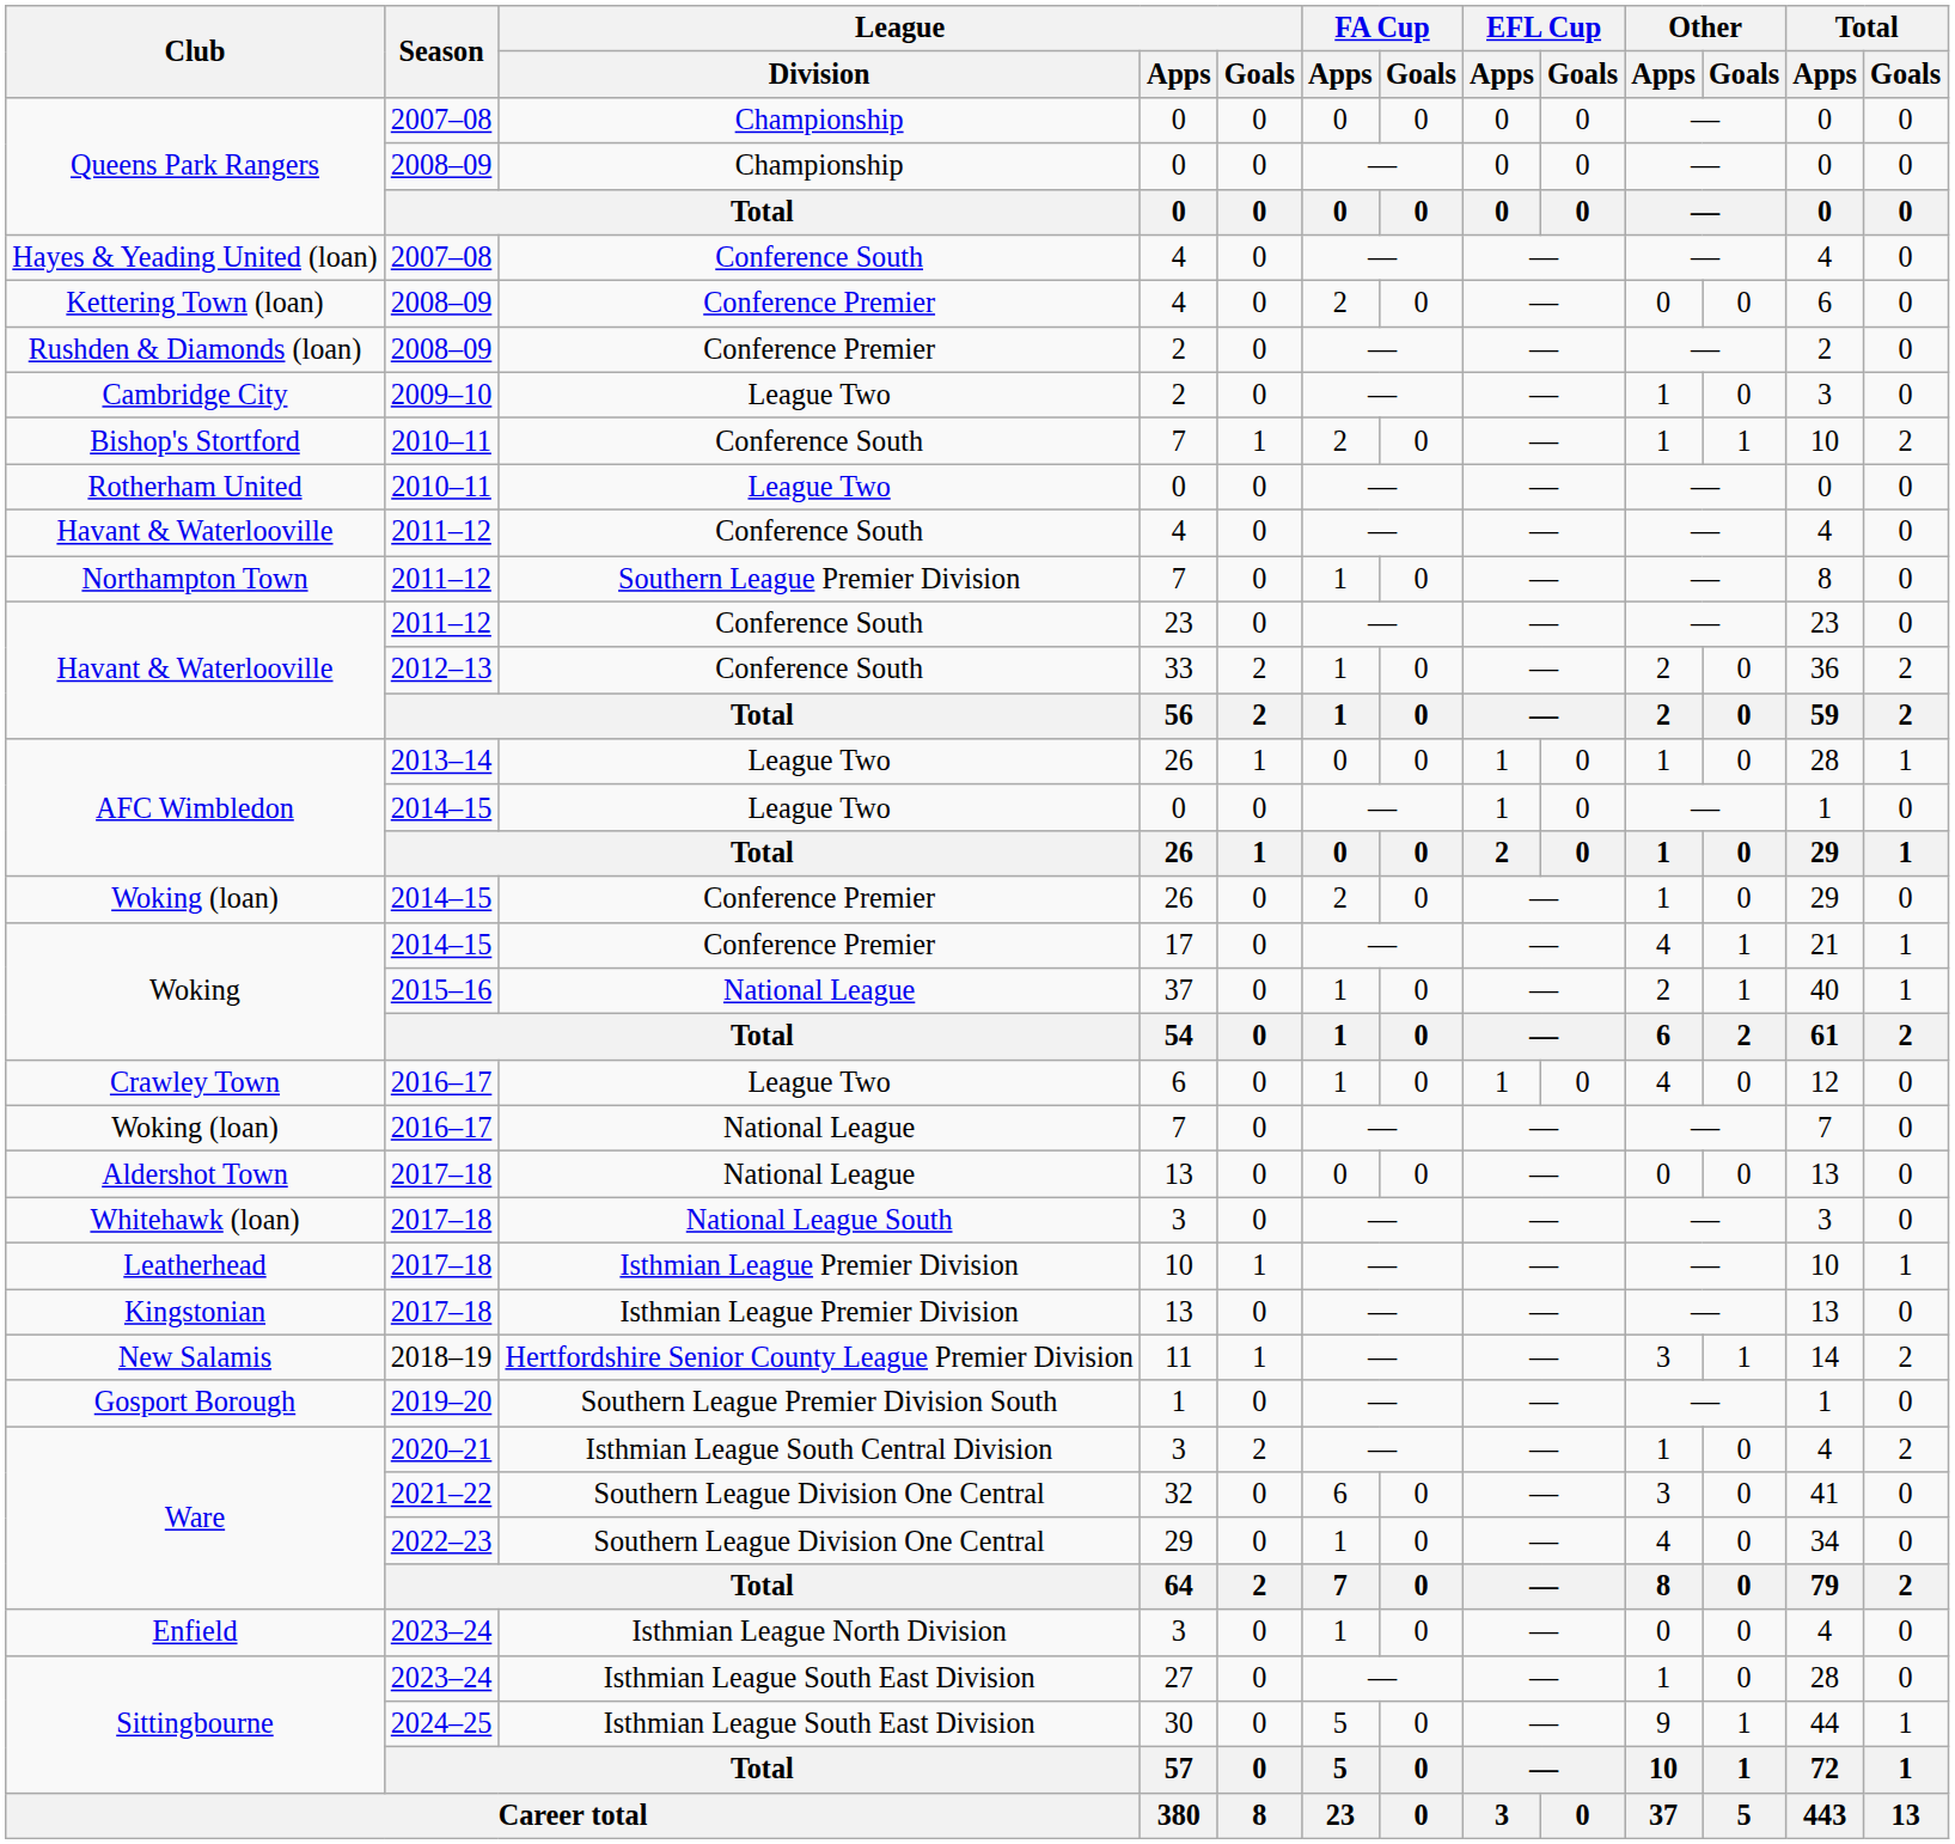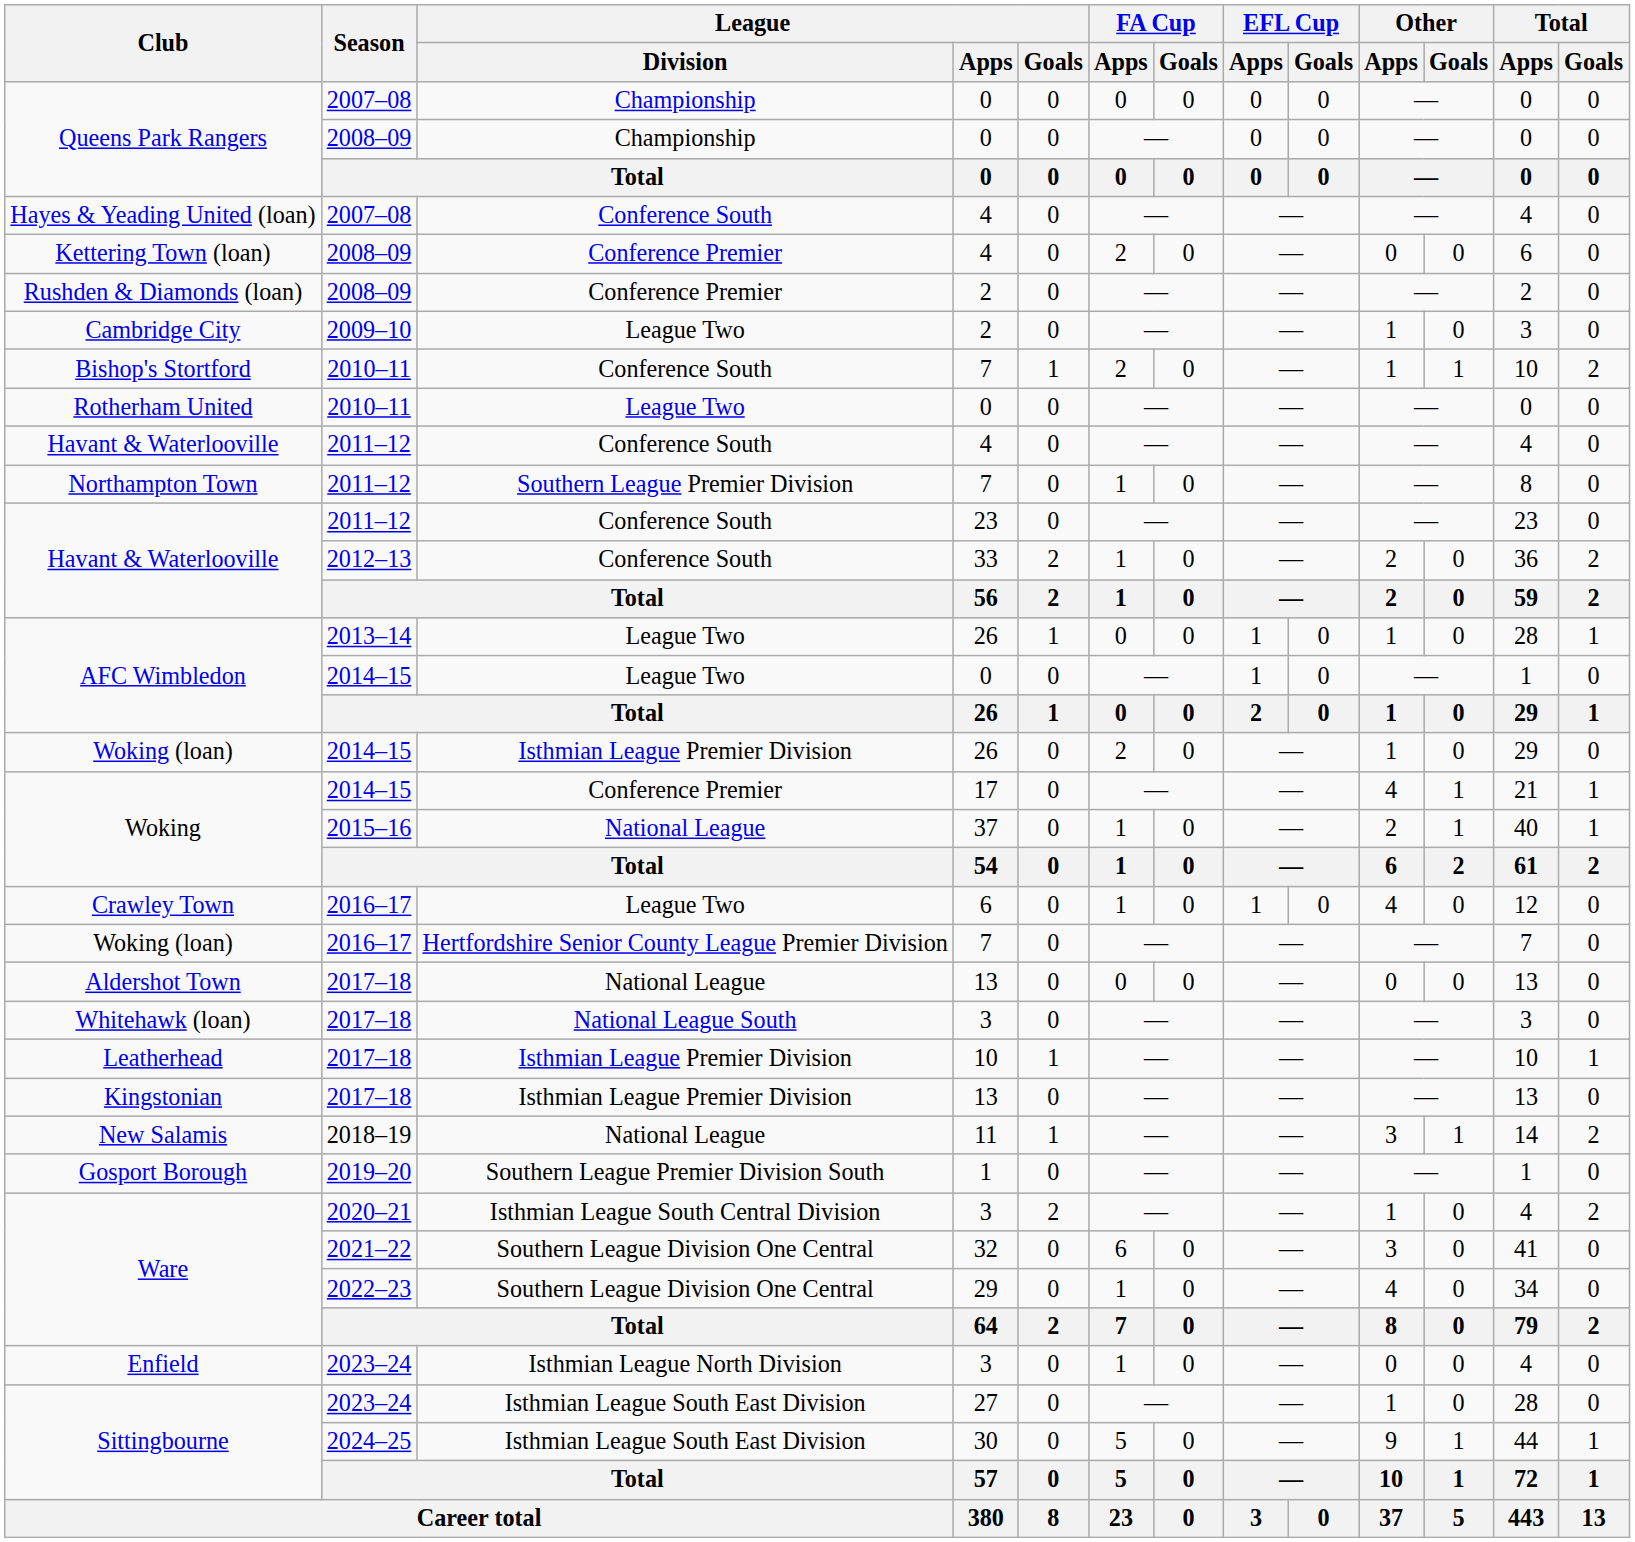 <table class="wikitable" style="text-align:center">
 <tr>
 <th rowspan="2">Club</th>
 <th rowspan="2">Season</th>
 <th colspan="3">League</th>
 <th colspan="2"><a href='#'>FA Cup</a></th>
 <th colspan="2"><a href='#'>EFL Cup</a></th>
 <th colspan="2">Other</th>
 <th colspan="2">Total</th>
 </tr>
 <tr>
 <th>Division</th>
 <th>Apps</th>
 <th>Goals</th>
 <th>Apps</th>
 <th>Goals</th>
 <th>Apps</th>
 <th>Goals</th>
 <th>Apps</th>
 <th>Goals</th>
 <th>Apps</th>
 <th>Goals</th>
 </tr>
 <tr>
 <td rowspan="3"><a href='#'>Queens Park Rangers</a></td>
 <td><a href='#'>2007–08</a></td>
 <td><a href='#'>Championship</a></td>
 <td>0</td>
 <td>0</td>
 <td>0</td>
 <td>0</td>
 <td>0</td>
 <td>0</td>
 <td colspan="2">—</td>
 <td>0</td>
 <td>0</td>
 </tr>
 <tr>
 <td><a href='#'>2008–09</a></td>
 <td>Championship</td>
 <td>0</td>
 <td>0</td>
 <td colspan="2">—</td>
 <td>0</td>
 <td>0</td>
 <td colspan="2">—</td>
 <td>0</td>
 <td>0</td>
 </tr>
 <tr>
 <th colspan="2">Total</th>
 <th>0</th>
 <th>0</th>
 <th>0</th>
 <th>0</th>
 <th>0</th>
 <th>0</th>
 <th colspan="2">—</th>
 <th>0</th>
 <th>0</th>
 </tr>
 <tr>
 <td><a href='#'>Hayes & Yeading United</a> (loan)</td>
 <td><a href='#'>2007–08</a></td>
 <td><a href='#'>Conference South</a></td>
 <td>4</td>
 <td>0</td>
 <td colspan="2">—</td>
 <td colspan="2">—</td>
 <td colspan="2">—</td>
 <td>4</td>
 <td>0</td>
 </tr>
 <tr>
 <td><a href='#'>Kettering Town</a> (loan)</td>
 <td><a href='#'>2008–09</a></td>
 <td><a href='#'>Conference Premier</a></td>
 <td>4</td>
 <td>0</td>
 <td>2</td>
 <td>0</td>
 <td colspan="2">—</td>
 <td>0</td>
 <td>0</td>
 <td>6</td>
 <td>0</td>
 </tr>
 <tr>
 <td><a href='#'>Rushden & Diamonds</a> (loan)</td>
 <td><a href='#'>2008–09</a></td>
 <td>Conference Premier</td>
 <td>2</td>
 <td>0</td>
 <td colspan="2">—</td>
 <td colspan="2">—</td>
 <td colspan="2">—</td>
 <td>2</td>
 <td>0</td>
 </tr>
 <tr>
 <td><a href='#'>Cambridge City</a></td>
 <td><a href='#'>2009–10</a></td>
 <td>League Two</td>
 <td>2</td>
 <td>0</td>
 <td colspan="2">—</td>
 <td colspan="2">—</td>
 <td>1</td>
 <td>0</td>
 <td>3</td>
 <td>0</td>
 </tr>
 <tr>
 <td><a href='#'>Bishop's Stortford</a></td>
 <td><a href='#'>2010–11</a></td>
 <td>Conference South</td>
 <td>7</td>
 <td>1</td>
 <td>2</td>
 <td>0</td>
 <td colspan="2">—</td>
 <td>1</td>
 <td>1</td>
 <td>10</td>
 <td>2</td>
 </tr>
 <tr>
 <td><a href='#'>Rotherham United</a></td>
 <td><a href='#'>2010–11</a></td>
 <td><a href='#'>League Two</a></td>
 <td>0</td>
 <td>0</td>
 <td colspan="2">—</td>
 <td colspan="2">—</td>
 <td colspan="2">—</td>
 <td>0</td>
 <td>0</td>
 </tr>
 <tr>
 <td><a href='#'>Havant & Waterlooville</a></td>
 <td><a href='#'>2011–12</a></td>
 <td>Conference South</td>
 <td>4</td>
 <td>0</td>
 <td colspan="2">—</td>
 <td colspan="2">—</td>
 <td colspan="2">—</td>
 <td>4</td>
 <td>0</td>
 </tr>
 <tr>
 <td><a href='#'>Northampton Town</a></td>
 <td><a href='#'>2011–12</a></td>
 <td><a href='#'>Southern League</a> Premier Division</td>
 <td>7</td>
 <td>0</td>
 <td>1</td>
 <td>0</td>
 <td colspan="2">—</td>
 <td colspan="2">—</td>
 <td>8</td>
 <td>0</td>
 </tr>
 <tr>
 <td rowspan="3"><a href='#'>Havant & Waterlooville</a></td>
 <td><a href='#'>2011–12</a></td>
 <td>Conference South</td>
 <td>23</td>
 <td>0</td>
 <td colspan="2">—</td>
 <td colspan="2">—</td>
 <td colspan="2">—</td>
 <td>23</td>
 <td>0</td>
 </tr>
 <tr>
 <td><a href='#'>2012–13</a></td>
 <td>Conference South</td>
 <td>33</td>
 <td>2</td>
 <td>1</td>
 <td>0</td>
 <td colspan="2">—</td>
 <td>2</td>
 <td>0</td>
 <td>36</td>
 <td>2</td>
 </tr>
 <tr>
 <th colspan="2">Total</th>
 <th>56</th>
 <th>2</th>
 <th>1</th>
 <th>0</th>
 <th colspan="2">—</th>
 <th>2</th>
 <th>0</th>
 <th>59</th>
 <th>2</th>
 </tr>
 <tr>
 <td rowspan="3"><a href='#'>AFC Wimbledon</a></td>
 <td><a href='#'>2013–14</a></td>
 <td>League Two</td>
 <td>26</td>
 <td>1</td>
 <td>0</td>
 <td>0</td>
 <td>1</td>
 <td>0</td>
 <td>1</td>
 <td>0</td>
 <td>28</td>
 <td>1</td>
 </tr>
 <tr>
 <td><a href='#'>2014–15</a></td>
 <td>League Two</td>
 <td>0</td>
 <td>0</td>
 <td colspan="2">—</td>
 <td>1</td>
 <td>0</td>
 <td colspan="2">—</td>
 <td>1</td>
 <td>0</td>
 </tr>
 <tr>
 <th colspan="2">Total</th>
 <th>26</th>
 <th>1</th>
 <th>0</th>
 <th>0</th>
 <th>2</th>
 <th>0</th>
 <th>1</th>
 <th>0</th>
 <th>29</th>
 <th>1</th>
 </tr>
 <tr>
 <td><a href='#'>Woking</a> (loan)</td>
 <td><a href='#'>2014–15</a></td>
-<td>Conference Premier</td>
+<td><a href='#'>Isthmian League</a> Premier Division</td>
 <td>26</td>
 <td>0</td>
 <td>2</td>
 <td>0</td>
 <td colspan="2">—</td>
 <td>1</td>
 <td>0</td>
 <td>29</td>
 <td>0</td>
 </tr>
 <tr>
 <td rowspan="3">Woking</td>
 <td><a href='#'>2014–15</a></td>
 <td>Conference Premier</td>
 <td>17</td>
 <td>0</td>
 <td colspan="2">—</td>
 <td colspan="2">—</td>
 <td>4</td>
 <td>1</td>
 <td>21</td>
 <td>1</td>
 </tr>
 <tr>
 <td><a href='#'>2015–16</a></td>
 <td><a href='#'>National League</a></td>
 <td>37</td>
 <td>0</td>
 <td>1</td>
 <td>0</td>
 <td colspan="2">—</td>
 <td>2</td>
 <td>1</td>
 <td>40</td>
 <td>1</td>
 </tr>
 <tr>
 <th colspan="2">Total</th>
 <th>54</th>
 <th>0</th>
 <th>1</th>
 <th>0</th>
 <th colspan="2">—</th>
 <th>6</th>
 <th>2</th>
 <th>61</th>
 <th>2</th>
 </tr>
 <tr>
 <td><a href='#'>Crawley Town</a></td>
 <td><a href='#'>2016–17</a></td>
 <td>League Two</td>
 <td>6</td>
 <td>0</td>
 <td>1</td>
 <td>0</td>
 <td>1</td>
 <td>0</td>
 <td>4</td>
 <td>0</td>
 <td>12</td>
 <td>0</td>
 </tr>
 <tr>
 <td>Woking (loan)</td>
 <td><a href='#'>2016–17</a></td>
-<td>National League</td>
+<td><a href='#'>Hertfordshire Senior County League</a> Premier Division</td>
 <td>7</td>
 <td>0</td>
 <td colspan="2">—</td>
 <td colspan="2">—</td>
 <td colspan="2">—</td>
 <td>7</td>
 <td>0</td>
 </tr>
 <tr>
 <td><a href='#'>Aldershot Town</a></td>
 <td><a href='#'>2017–18</a></td>
 <td>National League</td>
 <td>13</td>
 <td>0</td>
 <td>0</td>
 <td>0</td>
 <td colspan="2">—</td>
 <td>0</td>
 <td>0</td>
 <td>13</td>
 <td>0</td>
 </tr>
 <tr>
 <td><a href='#'>Whitehawk</a> (loan)</td>
 <td><a href='#'>2017–18</a></td>
 <td><a href='#'>National League South</a></td>
 <td>3</td>
 <td>0</td>
 <td colspan="2">—</td>
 <td colspan="2">—</td>
 <td colspan="2">—</td>
 <td>3</td>
 <td>0</td>
 </tr>
 <tr>
 <td><a href='#'>Leatherhead</a></td>
 <td><a href='#'>2017–18</a></td>
 <td><a href='#'>Isthmian League</a> Premier Division</td>
 <td>10</td>
 <td>1</td>
 <td colspan="2">—</td>
 <td colspan="2">—</td>
 <td colspan="2">—</td>
 <td>10</td>
 <td>1</td>
 </tr>
 <tr>
 <td><a href='#'>Kingstonian</a></td>
 <td><a href='#'>2017–18</a></td>
 <td>Isthmian League Premier Division</td>
 <td>13</td>
 <td>0</td>
 <td colspan="2">—</td>
 <td colspan="2">—</td>
 <td colspan="2">—</td>
 <td>13</td>
 <td>0</td>
 </tr>
 <tr>
 <td><a href='#'>New Salamis</a></td>
 <td>2018–19</td>
-<td><a href='#'>Hertfordshire Senior County League</a> Premier Division</td>
+<td>National League</td>
 <td>11</td>
 <td>1</td>
 <td colspan="2">—</td>
 <td colspan="2">—</td>
 <td>3</td>
 <td>1</td>
 <td>14</td>
 <td>2</td>
 </tr>
 <tr>
 <td><a href='#'>Gosport Borough</a></td>
 <td><a href='#'>2019–20</a></td>
 <td>Southern League Premier Division South</td>
 <td>1</td>
 <td>0</td>
 <td colspan="2">—</td>
 <td colspan="2">—</td>
 <td colspan="2">—</td>
 <td>1</td>
 <td>0</td>
 </tr>
 <tr>
 <td rowspan="4"><a href='#'>Ware</a></td>
 <td><a href='#'>2020–21</a></td>
 <td>Isthmian League South Central Division</td>
 <td>3</td>
 <td>2</td>
 <td colspan="2">—</td>
 <td colspan="2">—</td>
 <td>1</td>
 <td>0</td>
 <td>4</td>
 <td>2</td>
 </tr>
 <tr>
 <td><a href='#'>2021–22</a></td>
 <td>Southern League Division One Central</td>
 <td>32</td>
 <td>0</td>
 <td>6</td>
 <td>0</td>
 <td colspan="2">—</td>
 <td>3</td>
 <td>0</td>
 <td>41</td>
 <td>0</td>
 </tr>
 <tr>
 <td><a href='#'>2022–23</a></td>
 <td>Southern League Division One Central</td>
 <td>29</td>
 <td>0</td>
 <td>1</td>
 <td>0</td>
 <td colspan="2">—</td>
 <td>4</td>
 <td>0</td>
 <td>34</td>
 <td>0</td>
 </tr>
 <tr>
 <th colspan="2">Total</th>
 <th>64</th>
 <th>2</th>
 <th>7</th>
 <th>0</th>
 <th colspan="2">—</th>
 <th>8</th>
 <th>0</th>
 <th>79</th>
 <th>2</th>
 </tr>
 <tr>
 <td><a href='#'>Enfield</a></td>
 <td><a href='#'>2023–24</a></td>
 <td>Isthmian League North Division</td>
 <td>3</td>
 <td>0</td>
 <td>1</td>
 <td>0</td>
 <td colspan="2">—</td>
 <td>0</td>
 <td>0</td>
 <td>4</td>
 <td>0</td>
 </tr>
 <tr>
 <td rowspan="3"><a href='#'>Sittingbourne</a></td>
 <td><a href='#'>2023–24</a></td>
 <td>Isthmian League South East Division</td>
 <td>27</td>
 <td>0</td>
 <td colspan="2">—</td>
 <td colspan="2">—</td>
 <td>1</td>
 <td>0</td>
 <td>28</td>
 <td>0</td>
 </tr>
 <tr>
 <td><a href='#'>2024–25</a></td>
 <td>Isthmian League South East Division</td>
 <td>30</td>
 <td>0</td>
 <td>5</td>
 <td>0</td>
 <td colspan="2">—</td>
 <td>9</td>
 <td>1</td>
 <td>44</td>
 <td>1</td>
 </tr>
 <tr>
 <th colspan="2">Total</th>
 <th>57</th>
 <th>0</th>
 <th>5</th>
 <th>0</th>
 <th colspan="2">—</th>
 <th>10</th>
 <th>1</th>
 <th>72</th>
 <th>1</th>
 </tr>
 <tr>
 <th colspan=3>Career total</th>
 <th>380</th>
 <th>8</th>
 <th>23</th>
 <th>0</th>
 <th>3</th>
 <th>0</th>
 <th>37</th>
 <th>5</th>
 <th>443</th>
 <th>13</th>
 </tr>
 </table>
